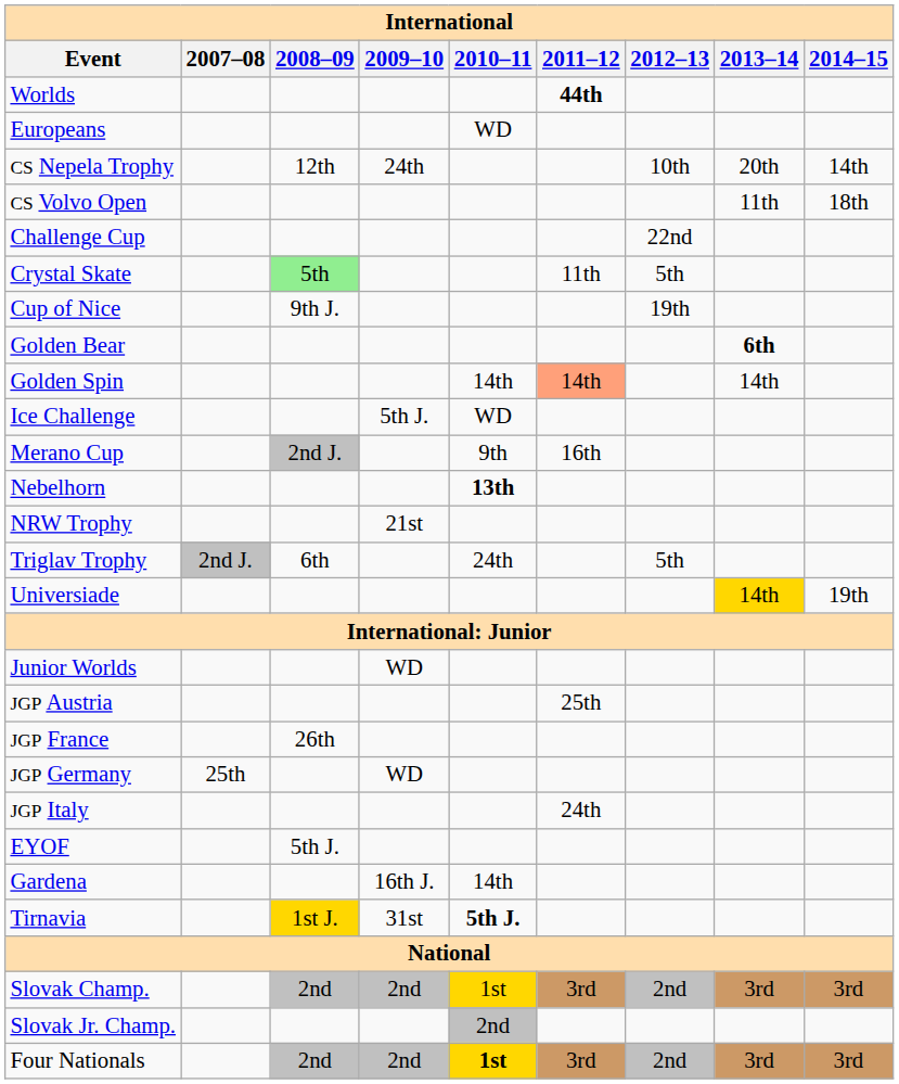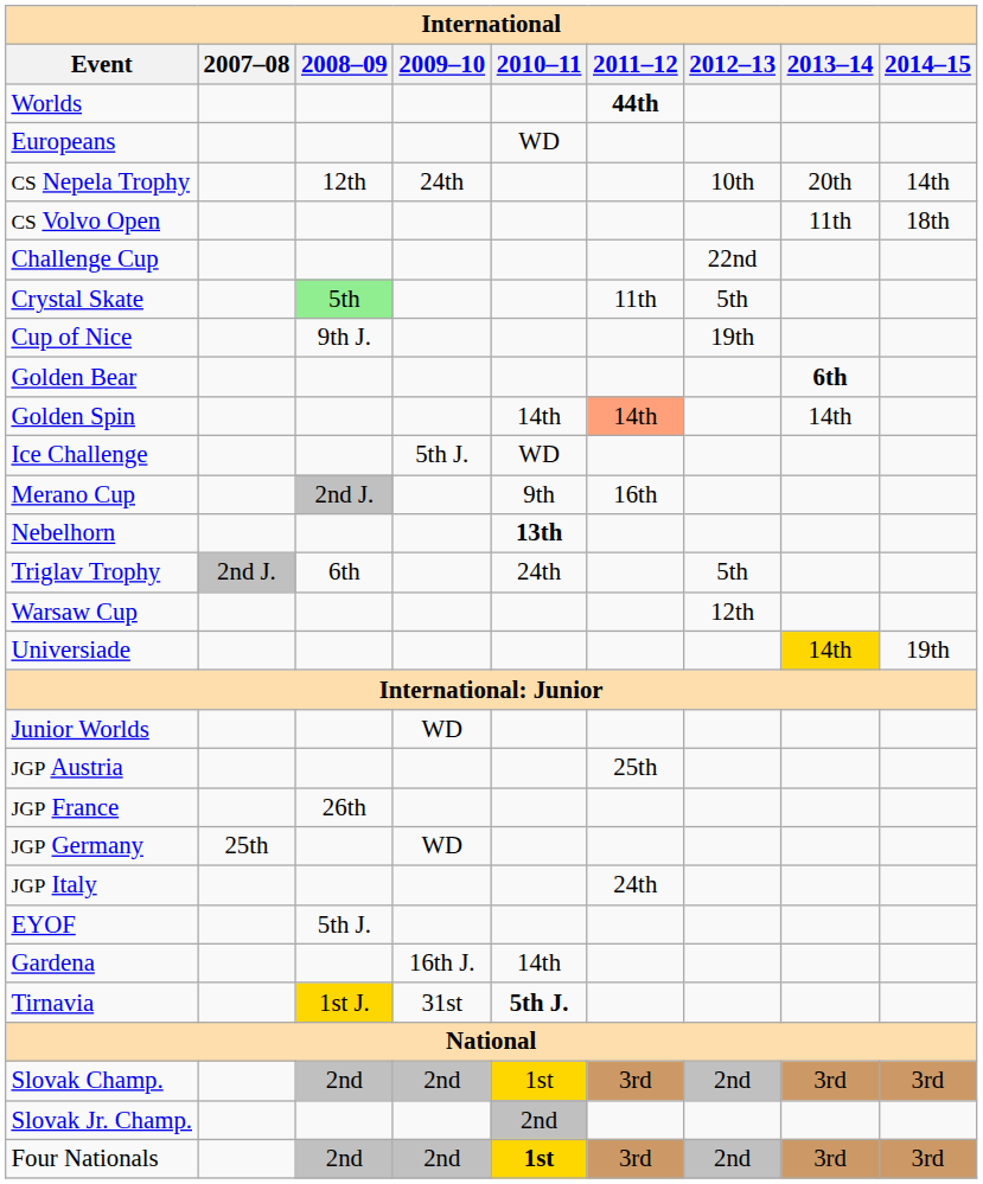 <table class="wikitable" style="text-align:center">
 <tr>
 <th colspan="9" style="background-color: #ffdead; " align="center"><strong>International</strong></th>
 </tr>
 <tr>
 <th>Event</th>
 <th>2007–08</th>
 <th><a href='#'>2008–09</a></th>
 <th><a href='#'>2009–10</a></th>
 <th><a href='#'>2010–11</a></th>
 <th><a href='#'>2011–12</a></th>
 <th><a href='#'>2012–13</a></th>
 <th><a href='#'>2013–14</a></th>
 <th><a href='#'>2014–15</a></th>
 </tr>
 <tr>
 <td align=left><a href='#'>Worlds</a></td>
 <td></td>
 <td></td>
 <td></td>
 <td></td>
 <td><strong>44th</strong></td>
 <td></td>
 <td></td>
 <td></td>
 </tr>
 <tr>
 <td align=left><a href='#'>Europeans</a></td>
 <td></td>
 <td></td>
 <td></td>
 <td>WD</td>
 <td></td>
 <td></td>
 <td></td>
 <td></td>
 </tr>
 <tr>
 <td align=left><small>CS</small> <a href='#'>Nepela Trophy</a></td>
 <td></td>
 <td>12th</td>
 <td>24th</td>
 <td></td>
 <td></td>
 <td>10th</td>
 <td>20th</td>
 <td>14th</td>
 </tr>
 <tr>
 <td align=left><small>CS</small> <a href='#'>Volvo Open</a></td>
 <td></td>
 <td></td>
 <td></td>
 <td></td>
 <td></td>
 <td></td>
 <td>11th</td>
 <td>18th</td>
 </tr>
 <tr>
 <td align=left><a href='#'>Challenge Cup</a></td>
 <td></td>
 <td></td>
 <td></td>
 <td></td>
 <td></td>
 <td>22nd</td>
 <td></td>
 <td></td>
 </tr>
 <tr>
 <td align=left><a href='#'>Crystal Skate</a></td>
 <td></td>
 <td style="background: lightgreen;">5th</td>
 <td></td>
 <td></td>
 <td>11th</td>
 <td>5th</td>
 <td></td>
 <td></td>
 </tr>
 <tr>
 <td align=left><a href='#'>Cup of Nice</a></td>
 <td></td>
 <td>9th J.</td>
 <td></td>
 <td></td>
 <td></td>
 <td>19th</td>
 <td></td>
 <td></td>
 </tr>
 <tr>
 <td align=left><a href='#'>Golden Bear</a></td>
 <td></td>
 <td></td>
 <td></td>
 <td></td>
 <td></td>
 <td></td>
 <td><strong>6th</strong></td>
 <td></td>
 </tr>
 <tr>
 <td align=left><a href='#'>Golden Spin</a></td>
 <td></td>
 <td></td>
 <td></td>
 <td>14th</td>
 <td style="background: lightsalmon;">14th</td>
 <td></td>
 <td>14th</td>
 <td></td>
 </tr>
 <tr>
 <td align=left><a href='#'>Ice Challenge</a></td>
 <td></td>
 <td></td>
 <td>5th J.</td>
 <td>WD</td>
 <td></td>
 <td></td>
 <td></td>
 <td></td>
 </tr>
 <tr>
 <td align=left><a href='#'>Merano Cup</a></td>
 <td></td>
 <td bgcolor=silver>2nd J.</td>
 <td></td>
 <td>9th</td>
 <td>16th</td>
 <td></td>
 <td></td>
 <td></td>
 </tr>
 <tr>
 <td align=left><a href='#'>Nebelhorn</a></td>
 <td></td>
 <td></td>
 <td></td>
 <td><strong>13th</strong></td>
 <td></td>
 <td></td>
 <td></td>
 <td></td>
 </tr>
 <tr>
-<td align=left><a href='#'>NRW Trophy</a></td>
-<td></td>
-<td></td>
-<td>21st</td>
-<td></td>
-<td></td>
-<td></td>
-<td></td>
-<td></td>
-</tr>
-<tr>
 <td align=left><a href='#'>Triglav Trophy</a></td>
 <td bgcolor="silver">2nd J.</td>
 <td>6th</td>
 <td></td>
 <td>24th</td>
 <td></td>
 <td>5th</td>
+<td></td>
+<td></td>
+</tr>
+<tr>
+<td align=left><a href='#'>Warsaw Cup</a></td>
+<td></td>
+<td></td>
+<td></td>
+<td></td>
+<td></td>
+<td>12th</td>
 <td></td>
 <td></td>
 </tr>
 <tr>
 <td align=left><a href='#'>Universiade</a></td>
 <td></td>
 <td></td>
 <td></td>
 <td></td>
 <td></td>
 <td></td>
 <td style="background: gold;">14th</td>
 <td>19th</td>
 </tr>
 <tr>
 <th colspan="9" style="background-color: #ffdead; " align="center"><strong>International: Junior</strong></th>
 </tr>
 <tr>
 <td align=left><a href='#'>Junior Worlds</a></td>
 <td></td>
 <td></td>
 <td>WD</td>
 <td></td>
 <td></td>
 <td></td>
 <td></td>
 <td></td>
 </tr>
 <tr>
 <td align=left><small>JGP</small> <a href='#'>Austria</a></td>
 <td></td>
 <td></td>
 <td></td>
 <td></td>
 <td>25th</td>
 <td></td>
 <td></td>
 <td></td>
 </tr>
 <tr>
 <td align=left><small>JGP</small> <a href='#'>France</a></td>
 <td></td>
 <td>26th</td>
 <td></td>
 <td></td>
 <td></td>
 <td></td>
 <td></td>
 <td></td>
 </tr>
 <tr>
 <td align=left><small>JGP</small> <a href='#'>Germany</a></td>
 <td>25th</td>
 <td></td>
 <td>WD</td>
 <td></td>
 <td></td>
 <td></td>
 <td></td>
 <td></td>
 </tr>
 <tr>
 <td align=left><small>JGP</small> <a href='#'>Italy</a></td>
 <td></td>
 <td></td>
 <td></td>
 <td></td>
 <td>24th</td>
 <td></td>
 <td></td>
 <td></td>
 </tr>
 <tr>
 <td align=left><a href='#'>EYOF</a></td>
 <td></td>
 <td>5th J.</td>
 <td></td>
 <td></td>
 <td></td>
 <td></td>
 <td></td>
 <td></td>
 </tr>
 <tr>
 <td align=left><a href='#'>Gardena</a></td>
 <td></td>
 <td></td>
 <td>16th J.</td>
 <td>14th</td>
 <td></td>
 <td></td>
 <td></td>
 <td></td>
 </tr>
 <tr>
 <td align=left><a href='#'>Tirnavia</a></td>
 <td></td>
 <td bgcolor=gold>1st J.</td>
 <td>31st</td>
 <td><strong>5th J.</strong></td>
 <td></td>
 <td></td>
 <td></td>
 <td></td>
 </tr>
 <tr>
 <th colspan="9" style="background-color: #ffdead; " align="center"><strong>National</strong></th>
 </tr>
 <tr>
 <td align="left"><a href='#'>Slovak Champ.</a></td>
 <td></td>
 <td bgcolor="silver">2nd</td>
 <td bgcolor="silver">2nd</td>
 <td bgcolor="gold">1st</td>
 <td bgcolor="cc9966">3rd</td>
 <td bgcolor="silver">2nd</td>
 <td bgcolor="cc9966">3rd</td>
 <td bgcolor="cc9966">3rd</td>
 </tr>
 <tr>
 <td align="left"><a href='#'>Slovak Jr. Champ.</a></td>
 <td></td>
 <td></td>
 <td></td>
 <td bgcolor="silver">2nd</td>
 <td></td>
 <td></td>
 <td></td>
 <td></td>
 </tr>
 <tr>
 <td align="left">Four Nationals</td>
 <td></td>
 <td bgcolor="silver">2nd</td>
 <td bgcolor="silver">2nd</td>
 <td bgcolor="gold"><strong>1st</strong></td>
 <td bgcolor="cc9966">3rd</td>
 <td bgcolor="silver">2nd</td>
 <td bgcolor="cc9966">3rd</td>
 <td bgcolor="cc9966">3rd</td>
 </tr>
 </table>
